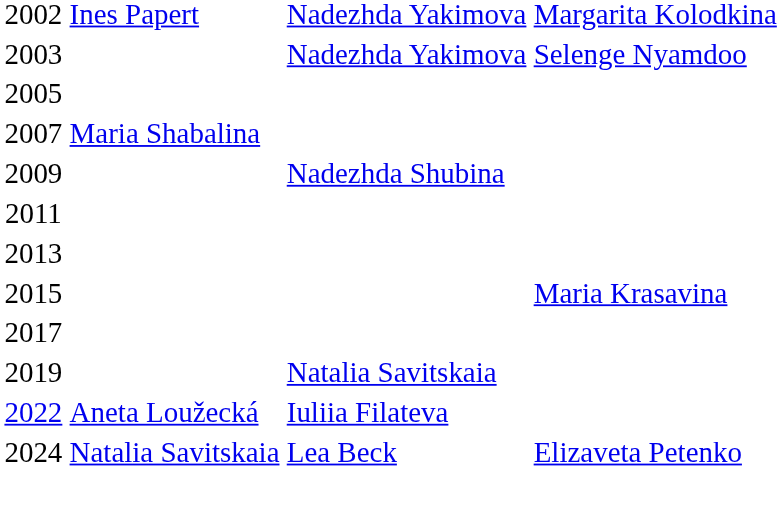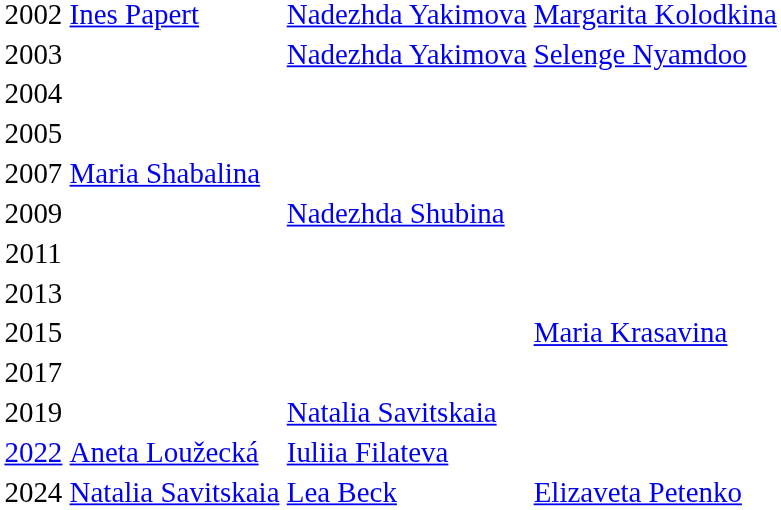 <table>
 <tr>
 <td align=center>2002</td>
 <td> <a href='#'>Ines Papert</a></td>
 <td> <a href='#'>Nadezhda Yakimova</a></td>
 <td> <a href='#'>Margarita Kolodkina</a></td>
 </tr>
 <tr>
 <td align=center>2003</td>
 <td> </td>
 <td> <a href='#'>Nadezhda Yakimova</a></td>
 <td> <a href='#'>Selenge Nyamdoo</a></td>
+</tr>
+<tr>
+<td align=center>2004</td>
+<td> </td>
+<td> </td>
+<td> </td>
 </tr>
 <tr>
 <td align=center>2005</td>
 <td> </td>
 <td> </td>
 <td> </td>
 </tr>
 <tr>
 <td align=center>2007</td>
 <td> <a href='#'>Maria Shabalina</a></td>
 <td> </td>
 <td> </td>
 </tr>
 <tr>
 <td align=center>2009</td>
 <td> </td>
 <td> <a href='#'>Nadezhda Shubina</a></td>
 <td> </td>
 </tr>
 <tr>
 <td align=center>2011</td>
 <td> </td>
 <td> </td>
 <td> </td>
 </tr>
 <tr>
 <td align=center>2013</td>
 <td> </td>
 <td> </td>
 <td> </td>
 </tr>
 <tr>
 <td align=center>2015</td>
 <td> </td>
 <td> </td>
 <td> <a href='#'>Maria Krasavina</a></td>
 </tr>
 <tr>
 <td align=center>2017</td>
 <td> </td>
 <td> </td>
 <td> </td>
 </tr>
 <tr>
 <td align=center>2019</td>
 <td> </td>
 <td> <a href='#'>Natalia Savitskaia</a></td>
 <td> </td>
 </tr>
 <tr>
 <td align=center><a href='#'>2022</a></td>
 <td> <a href='#'>Aneta Loužecká</a></td>
 <td> <a href='#'>Iuliia Filateva</a></td>
 <td> </td>
 </tr>
 <tr>
 <td align=center>2024</td>
 <td> <a href='#'>Natalia Savitskaia</a></td>
 <td> <a href='#'>Lea Beck</a></td>
 <td> <a href='#'>Elizaveta Petenko</a></td>
 </tr>
 </table>
